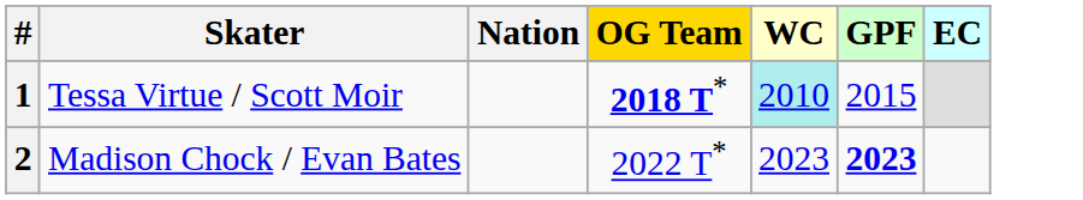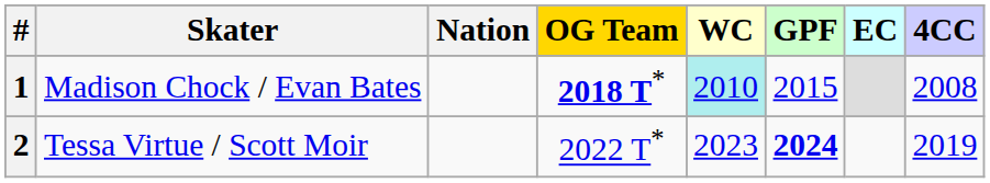 <table class="wikitable sortable" style="text-align: center;">
 <tr>
 <th>#</th>
 <th>Skater</th>
 <th>Nation</th>
 <th style="background-color: gold;">OG Team</th>
 <th style="background-color: #ffc;">WC</th>
 <th style="background-color: #cfc;">GPF</th>
 <th style="background-color: #cff;">EC</th>
+<th style="background-color: #ccf;">4CC</th>
 </tr>
 <tr>
 <th>1</th>
-<td style="text-align: left;"><a href='#'>Tessa Virtue</a> / <a href='#'>Scott Moir</a></td>
+<td><a href='#'>Madison Chock</a> / <a href='#'>Evan Bates</a></td>
 <td></td>
 <td><strong><a href='#'>2018 T</a></strong><sup>*</sup></td>
 <td style="background: paleturquoise;"><a href='#'>2010</a></td>
 <td><a href='#'>2015</a></td>
 <td style="background-color: #ddd;"></td>
+<td><a href='#'>2008</a></td>
 </tr>
 <tr>
 <th>2</th>
-<td><a href='#'>Madison Chock</a> / <a href='#'>Evan Bates</a></td>
+<td style="text-align: left;"><a href='#'>Tessa Virtue</a> / <a href='#'>Scott Moir</a></td>
 <td></td>
 <td><a href='#'>2022 T</a><sup>*</sup></td>
 <td><a href='#'>2023</a></td>
-<td><a href='#'><strong>2023</strong></a></td>
+<td><a href='#'><strong>2024</strong></a></td>
 <td></td>
+<td><a href='#'>2019</a></td>
 </tr>
 </table>
